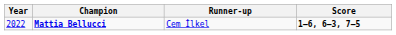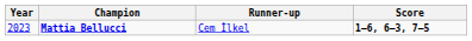 <table class="wikitable">
 <tr>
 <th style="width:40px">Year</th>
 <th style="width:210px">Champion</th>
 <th style="width:210px">Runner-up</th>
 <th style="width:150px" class="unsortable">Score</th>
 </tr>
 <tr>
-<td><a href='#'>2022</a></td>
+<td><a href='#'>2023</a></td>
 <td> <strong><a href='#'>Mattia Bellucci</a></strong></td>
 <td> <a href='#'>Cem İlkel</a></td>
 <td><strong>1–6, 6–3, 7–5</strong></td>
 </tr>
 </table>
